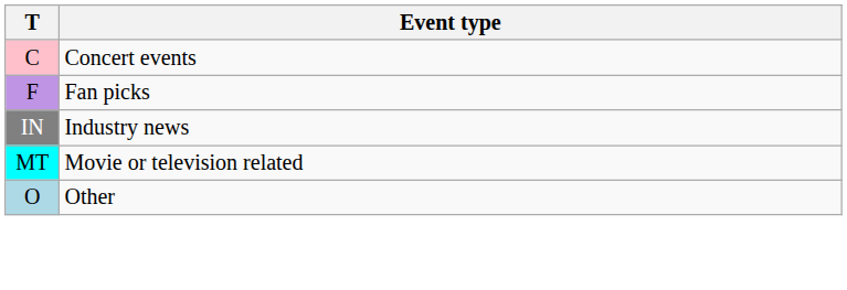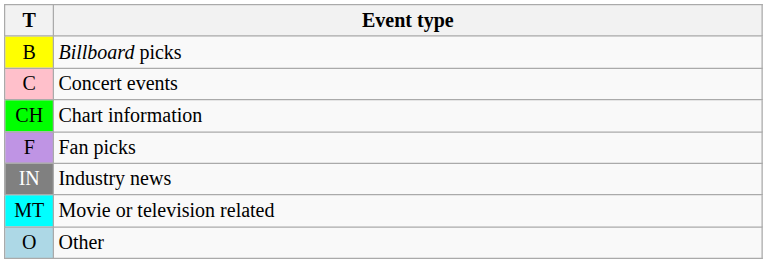 <table class="wikitable" style="float: left;width:48%;text-align:center">
 <tr>
 <th style="width:2em">T</th>
 <th>Event type</th>
 </tr>
 <tr>
+<td style="background:yellow">B</td>
+<td align="left"><em>Billboard</em> picks</td>
+</tr>
+<tr>
 <td style="background:pink">C</td>
 <td align="left">Concert events</td>
+</tr>
+<tr>
+<td style="background:lime">CH</td>
+<td align="left">Chart information</td>
 </tr>
 <tr>
 <td style="background:#BF94E4">F</td>
 <td align="left">Fan picks</td>
 </tr>
 <tr>
 <td style="background:gray; color:white">IN</td>
 <td align="left">Industry news</td>
 </tr>
 <tr>
 <td style="background:aqua">MT</td>
 <td align="left">Movie or television related</td>
 </tr>
 <tr>
 <td style="background:lightBlue">O</td>
 <td align="left">Other</td>
 </tr>
 </table>
